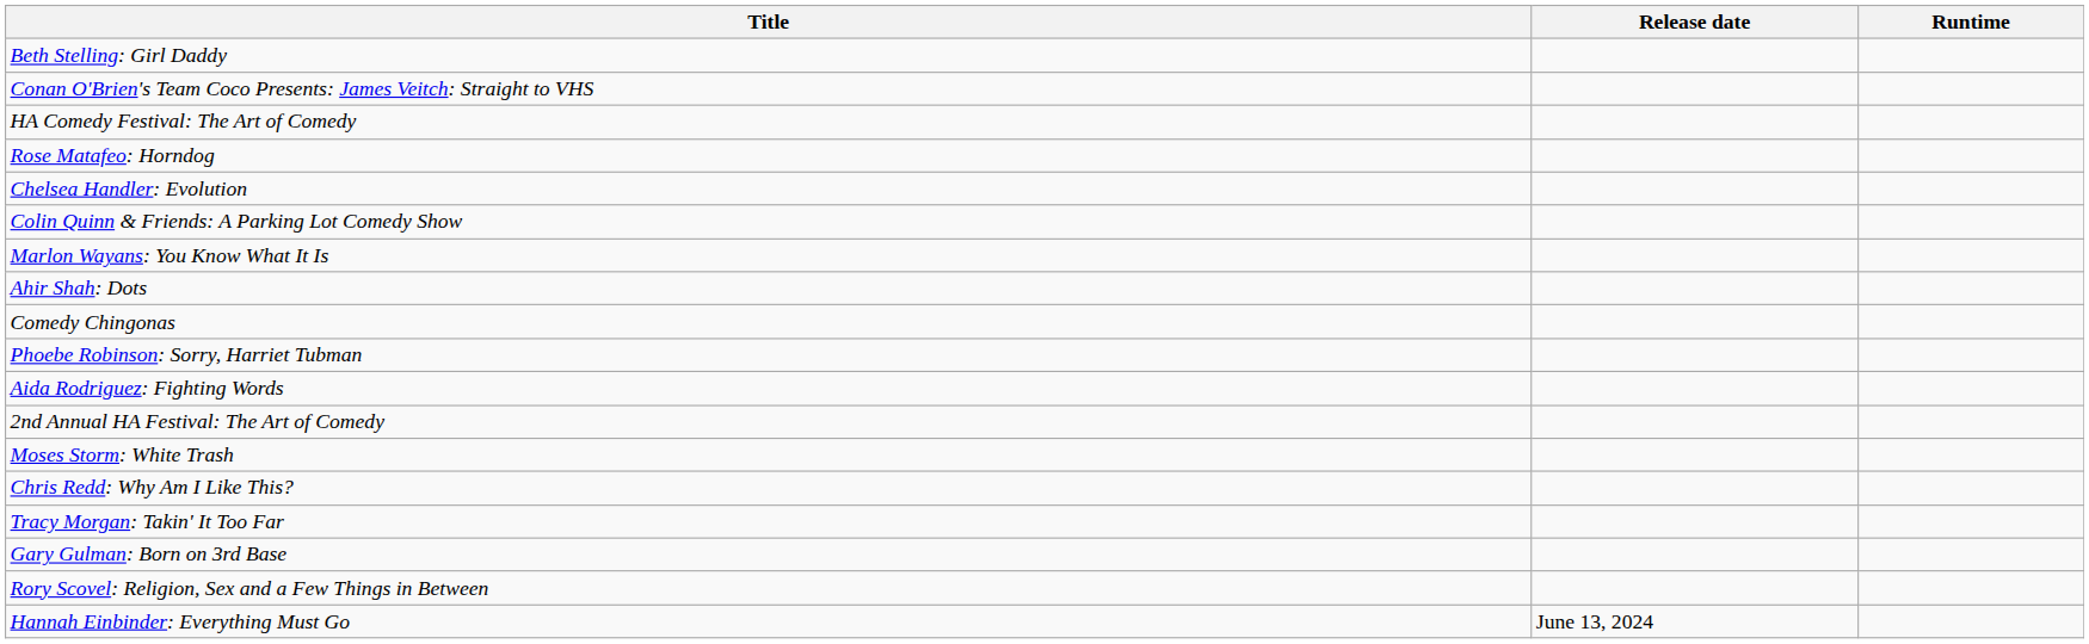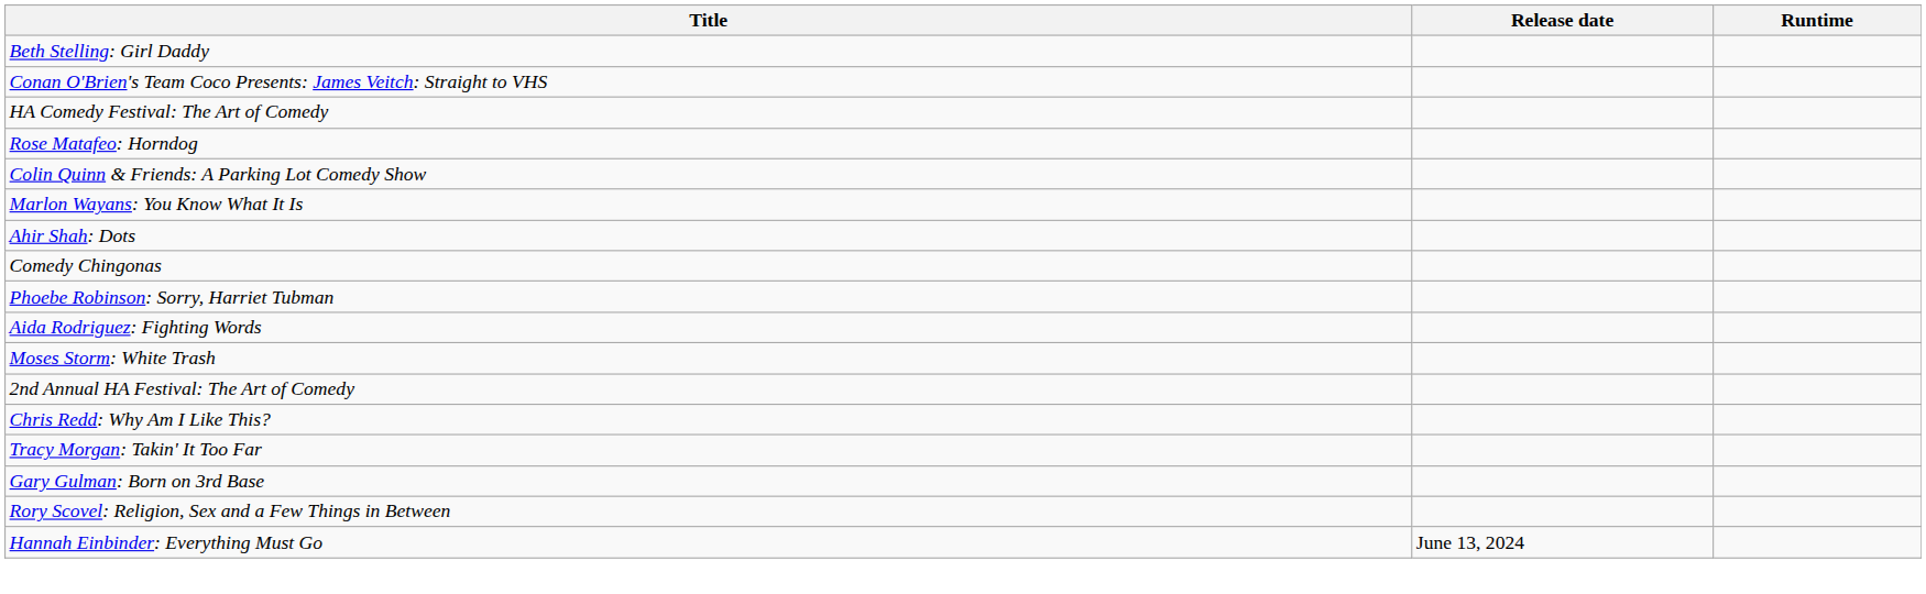 <table class="wikitable sortable" style="width:100%;">
 <tr>
 <th>Title</th>
 <th>Release date</th>
 <th>Runtime</th>
 </tr>
 <tr>
 <td><em><a href='#'>Beth Stelling</a>: Girl Daddy</em></td>
 <td></td>
 <td></td>
 </tr>
 <tr>
 <td><em><a href='#'>Conan O'Brien</a>'s Team Coco Presents: <a href='#'>James Veitch</a>: Straight to VHS</em></td>
 <td></td>
 <td></td>
 </tr>
 <tr>
 <td><em>HA Comedy Festival: The Art of Comedy</em></td>
 <td></td>
 <td></td>
 </tr>
 <tr>
 <td><em><a href='#'>Rose Matafeo</a>: Horndog</em></td>
-<td></td>
-<td></td>
-</tr>
-<tr>
-<td><em><a href='#'>Chelsea Handler</a>: Evolution</em></td>
 <td></td>
 <td></td>
 </tr>
 <tr>
 <td><em><a href='#'>Colin Quinn</a> & Friends: A Parking Lot Comedy Show</em></td>
 <td></td>
 <td></td>
 </tr>
 <tr>
 <td><em><a href='#'>Marlon Wayans</a>: You Know What It Is</em></td>
 <td></td>
 <td></td>
 </tr>
 <tr>
 <td><em><a href='#'>Ahir Shah</a>: Dots</em></td>
 <td></td>
 <td></td>
 </tr>
 <tr>
 <td><em>Comedy Chingonas</em></td>
 <td></td>
 <td></td>
 </tr>
 <tr>
 <td><em><a href='#'>Phoebe Robinson</a>: Sorry, Harriet Tubman</em></td>
 <td></td>
 <td></td>
 </tr>
 <tr>
 <td><em><a href='#'>Aida Rodriguez</a>: Fighting Words</em></td>
 <td></td>
 <td></td>
 </tr>
 <tr>
-<td><em>2nd Annual HA Festival: The Art of Comedy</em></td>
+<td><em><a href='#'>Moses Storm</a>: White Trash</em></td>
 <td></td>
 <td></td>
 </tr>
 <tr>
-<td><em><a href='#'>Moses Storm</a>: White Trash</em></td>
+<td><em>2nd Annual HA Festival: The Art of Comedy</em></td>
 <td></td>
 <td></td>
 </tr>
 <tr>
 <td><em><a href='#'>Chris Redd</a>: Why Am I Like This?</em></td>
 <td></td>
 <td></td>
 </tr>
 <tr>
 <td><em><a href='#'>Tracy Morgan</a>: Takin' It Too Far</em></td>
 <td></td>
 <td></td>
 </tr>
 <tr>
 <td><em><a href='#'>Gary Gulman</a>: Born on 3rd Base</em></td>
 <td></td>
 <td></td>
 </tr>
 <tr>
 <td><em><a href='#'>Rory Scovel</a>: Religion, Sex and a Few Things in Between</em></td>
 <td></td>
 <td></td>
 </tr>
 <tr>
 <td><em><a href='#'>Hannah Einbinder</a>: Everything Must Go</em></td>
 <td>June 13, 2024</td>
 <td></td>
 </tr>
 </table>
